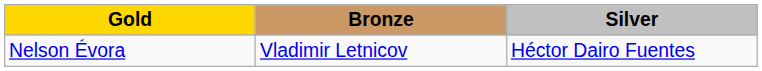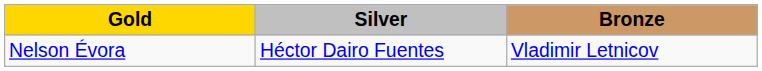 <table class="wikitable" style="text-align:left">
 <tr align="center">
 <td width=200 bgcolor=gold><strong>Gold</strong></td>
+<td width=200 bgcolor=silver><strong>Silver</strong></td>
 <td width=200 bgcolor=CC9966><strong>Bronze</strong></td>
-<td width=200 bgcolor=silver><strong>Silver</strong></td>
 </tr>
 <tr>
 <td><a href='#'>Nelson Évora</a><br><em></em></td>
+<td><a href='#'>Héctor Dairo Fuentes</a><br><em></em></td>
 <td><a href='#'>Vladimir Letnicov</a><br><em></em></td>
-<td><a href='#'>Héctor Dairo Fuentes</a><br><em></em></td>
 </tr>
 </table>
